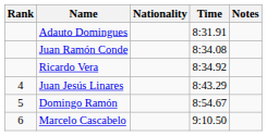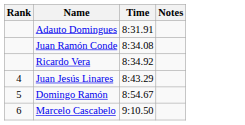 <table class="wikitable sortable" style="text-align:center">
 <tr>
 <th>Rank</th>
 <th>Name</th>
-<th>Nationality</th>
 <th>Time</th>
 <th>Notes</th>
 </tr>
 <tr>
 <td align=center></td>
 <td align=left><a href='#'>Adauto Domingues</a></td>
-<td align=left></td>
 <td>8:31.91</td>
 <td></td>
 </tr>
 <tr>
 <td align=center></td>
 <td align=left><a href='#'>Juan Ramón Conde</a></td>
-<td align=left></td>
 <td>8:34.08</td>
 <td></td>
 </tr>
 <tr>
 <td align=center></td>
 <td align=left><a href='#'>Ricardo Vera</a></td>
-<td align=left></td>
 <td>8:34.92</td>
 <td></td>
 </tr>
 <tr>
 <td align=center>4</td>
 <td align=left><a href='#'>Juan Jesús Linares</a></td>
-<td align=left></td>
 <td>8:43.29</td>
 <td></td>
 </tr>
 <tr>
 <td align=center>5</td>
 <td align=left><a href='#'>Domingo Ramón</a></td>
-<td align=left></td>
 <td>8:54.67</td>
 <td></td>
 </tr>
 <tr>
 <td align=center>6</td>
 <td align=left><a href='#'>Marcelo Cascabelo</a></td>
-<td align=left></td>
 <td>9:10.50</td>
 <td></td>
 </tr>
 </table>
